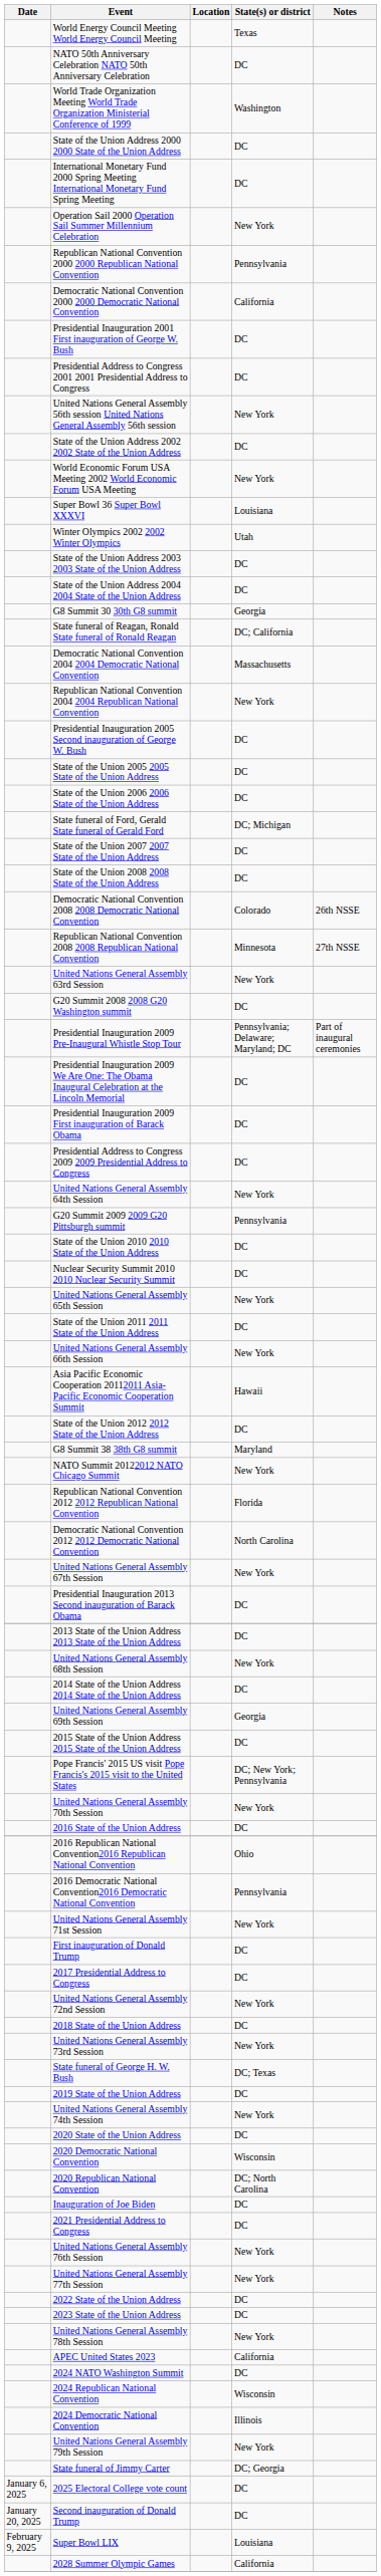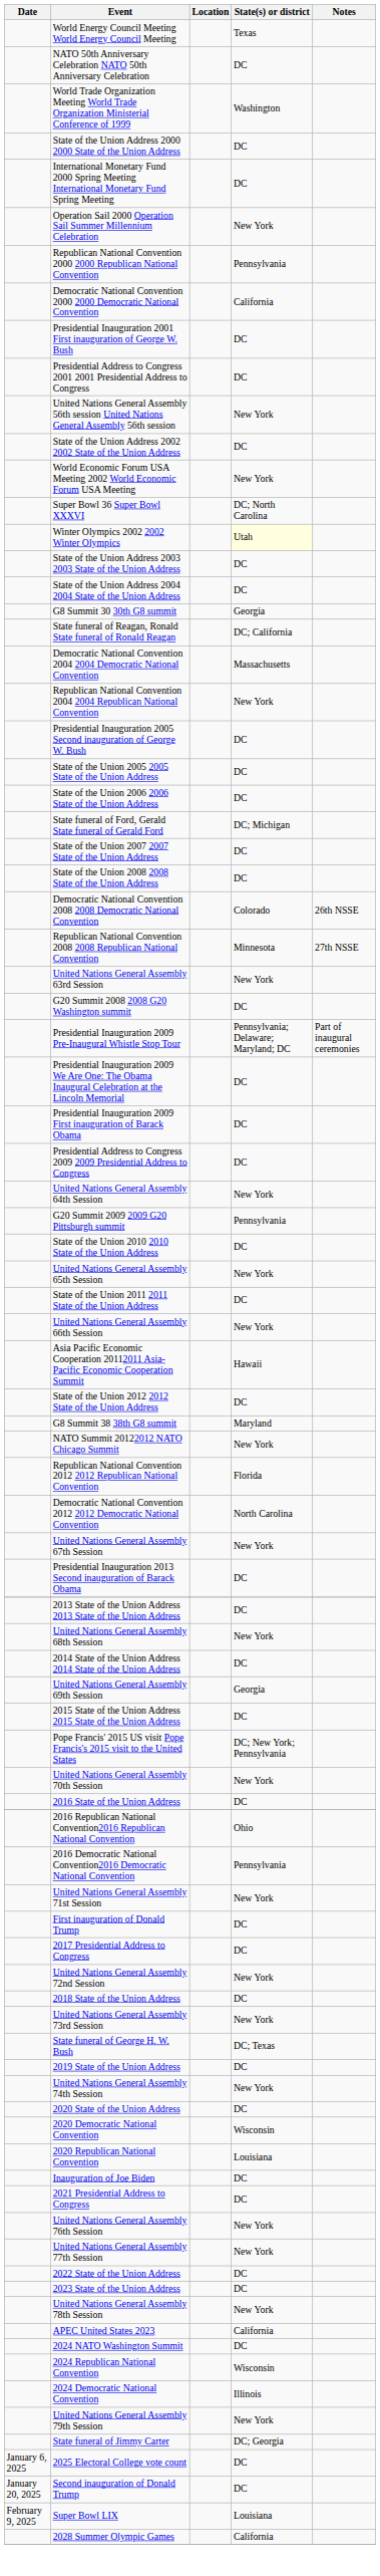 <table class="wikitable sortable">
 <tr>
 <th>Date</th>
 <th>Event</th>
 <th>Location</th>
 <th>State(s) or district</th>
 <th>Notes</th>
 </tr>
 <tr>
 <td></td>
 <td><span>World Energy Council Meeting</span> <a href='#'>World Energy Council</a> Meeting</td>
 <td></td>
 <td>Texas</td>
 <td></td>
 </tr>
 <tr>
 <td></td>
 <td><span>NATO 50th Anniversary Celebration</span> <a href='#'>NATO</a> 50th Anniversary Celebration</td>
 <td></td>
 <td>DC</td>
 <td></td>
 </tr>
 <tr>
 <td></td>
 <td><span>World Trade Organization Meeting</span> <a href='#'>World Trade Organization Ministerial Conference of 1999</a></td>
 <td></td>
 <td>Washington</td>
 <td></td>
 </tr>
 <tr>
 <td></td>
 <td><span>State of the Union Address 2000</span> <a href='#'>2000 State of the Union Address</a></td>
 <td></td>
 <td>DC</td>
 <td></td>
 </tr>
 <tr>
 <td></td>
 <td><span>International Monetary Fund 2000 Spring Meeting</span> <a href='#'>International Monetary Fund</a> Spring Meeting</td>
 <td></td>
 <td>DC</td>
 <td></td>
 </tr>
 <tr>
 <td></td>
 <td><span>Operation Sail 2000</span> <a href='#'>Operation Sail Summer Millennium Celebration</a></td>
 <td></td>
 <td>New York</td>
 <td></td>
 </tr>
 <tr>
 <td></td>
 <td><span>Republican National Convention 2000</span> <a href='#'>2000 Republican National Convention</a></td>
 <td></td>
 <td>Pennsylvania</td>
 <td></td>
 </tr>
 <tr>
 <td></td>
 <td><span>Democratic National Convention 2000</span> <a href='#'>2000 Democratic National Convention</a></td>
 <td></td>
 <td>California</td>
 <td></td>
 </tr>
 <tr>
 <td></td>
 <td><span>Presidential Inauguration 2001</span> <a href='#'>First inauguration of George W. Bush</a></td>
 <td></td>
 <td>DC</td>
 <td></td>
 </tr>
 <tr>
 <td></td>
 <td><span>Presidential Address to Congress 2001</span> 2001 Presidential Address to Congress</td>
 <td></td>
 <td>DC</td>
 <td></td>
 </tr>
 <tr>
 <td></td>
 <td><span>United Nations General Assembly 56th session</span> <a href='#'>United Nations General Assembly</a> 56th session</td>
 <td></td>
 <td>New York</td>
 <td></td>
 </tr>
 <tr>
 <td></td>
 <td><span>State of the Union Address 2002</span> <a href='#'>2002 State of the Union Address</a></td>
 <td></td>
 <td>DC</td>
 <td></td>
 </tr>
 <tr>
 <td></td>
 <td><span>World Economic Forum USA Meeting 2002</span> <a href='#'>World Economic Forum</a> USA Meeting</td>
 <td></td>
 <td>New York</td>
 <td></td>
 </tr>
 <tr>
 <td></td>
 <td><span>Super Bowl 36</span> <a href='#'>Super Bowl XXXVI</a></td>
 <td></td>
-<td>Louisiana</td>
+<td>DC; North Carolina</td>
 <td></td>
 </tr>
 <tr>
 <td></td>
 <td><span>Winter Olympics 2002</span> <a href='#'>2002 Winter Olympics</a></td>
 <td></td>
-<td>Utah</td>
+<td style="background: lightyellow;">Utah</td>
 <td></td>
 </tr>
 <tr>
 <td></td>
 <td><span>State of the Union Address 2003</span> <a href='#'>2003 State of the Union Address</a></td>
 <td></td>
 <td>DC</td>
 <td></td>
 </tr>
 <tr>
 <td></td>
 <td><span>State of the Union Address 2004</span> <a href='#'>2004 State of the Union Address</a></td>
 <td></td>
 <td>DC</td>
 <td></td>
 </tr>
 <tr>
 <td></td>
 <td><span>G8 Summit 30</span> <a href='#'>30th G8 summit</a></td>
 <td></td>
 <td>Georgia</td>
 <td></td>
 </tr>
 <tr>
 <td></td>
 <td><span>State funeral of Reagan, Ronald</span> <a href='#'>State funeral of Ronald Reagan</a></td>
 <td></td>
 <td>DC; California</td>
 <td></td>
 </tr>
 <tr>
 <td></td>
 <td><span>Democratic National Convention 2004</span> <a href='#'>2004 Democratic National Convention</a></td>
 <td></td>
 <td>Massachusetts</td>
 <td></td>
 </tr>
 <tr>
 <td></td>
 <td><span>Republican National Convention 2004</span> <a href='#'>2004 Republican National Convention</a></td>
 <td></td>
 <td>New York</td>
 <td></td>
 </tr>
 <tr>
 <td></td>
 <td><span>Presidential Inauguration 2005</span> <a href='#'>Second inauguration of George W. Bush</a></td>
 <td></td>
 <td>DC</td>
 <td></td>
 </tr>
 <tr>
 <td></td>
 <td><span>State of the Union 2005</span> <a href='#'>2005 State of the Union Address</a></td>
 <td></td>
 <td>DC</td>
 <td></td>
 </tr>
 <tr>
 <td></td>
 <td><span>State of the Union 2006</span> <a href='#'>2006 State of the Union Address</a></td>
 <td></td>
 <td>DC</td>
 <td></td>
 </tr>
 <tr>
 <td></td>
 <td><span>State funeral of Ford, Gerald</span> <a href='#'>State funeral of Gerald Ford</a></td>
 <td></td>
 <td>DC; Michigan</td>
 <td></td>
 </tr>
 <tr>
 <td></td>
 <td><span>State of the Union 2007</span> <a href='#'>2007 State of the Union Address</a></td>
 <td></td>
 <td>DC</td>
 <td></td>
 </tr>
 <tr>
 <td></td>
 <td><span>State of the Union 2008</span> <a href='#'>2008 State of the Union Address</a></td>
 <td></td>
 <td>DC</td>
 <td></td>
 </tr>
 <tr>
 <td></td>
 <td><span>Democratic National Convention 2008</span> <a href='#'>2008 Democratic National Convention</a></td>
 <td></td>
 <td>Colorado</td>
 <td>26th NSSE</td>
 </tr>
 <tr>
 <td></td>
 <td><span>Republican National Convention 2008</span> <a href='#'>2008 Republican National Convention</a></td>
 <td></td>
 <td>Minnesota</td>
 <td>27th NSSE</td>
 </tr>
 <tr>
 <td></td>
 <td><a href='#'>United Nations General Assembly</a> 63rd Session</td>
 <td></td>
 <td>New York</td>
 <td></td>
 </tr>
 <tr>
 <td></td>
 <td><span>G20 Summit 2008</span> <a href='#'>2008 G20 Washington summit</a></td>
 <td></td>
 <td>DC</td>
 <td></td>
 </tr>
 <tr>
 <td></td>
 <td><span>Presidential Inauguration 2009</span> <a href='#'>Pre-Inaugural Whistle Stop Tour</a></td>
 <td></td>
 <td>Pennsylvania; Delaware; Maryland; DC</td>
 <td>Part of inaugural ceremonies</td>
 </tr>
 <tr>
 <td></td>
 <td><span>Presidential Inauguration 2009</span> <a href='#'>We Are One: The Obama Inaugural Celebration at the Lincoln Memorial</a></td>
 <td></td>
 <td>DC</td>
 <td></td>
 </tr>
 <tr>
 <td></td>
 <td><span>Presidential Inauguration 2009</span> <a href='#'>First inauguration of Barack Obama</a></td>
 <td></td>
 <td>DC</td>
 <td></td>
 </tr>
 <tr>
 <td></td>
 <td><span>Presidential Address to Congress 2009</span> <a href='#'>2009 Presidential Address to Congress</a></td>
 <td></td>
 <td>DC</td>
 <td></td>
 </tr>
 <tr>
 <td></td>
 <td><a href='#'>United Nations General Assembly</a> 64th Session</td>
 <td></td>
 <td>New York</td>
 <td></td>
 </tr>
 <tr>
 <td></td>
 <td><span>G20 Summit 2009</span> <a href='#'>2009 G20 Pittsburgh summit</a></td>
 <td></td>
 <td>Pennsylvania</td>
 <td></td>
 </tr>
 <tr>
 <td></td>
 <td><span>State of the Union 2010</span> <a href='#'>2010 State of the Union Address</a></td>
-<td></td>
-<td>DC</td>
-<td></td>
-</tr>
-<tr>
-<td></td>
-<td><span>Nuclear Security Summit 2010</span> <a href='#'>2010 Nuclear Security Summit</a></td>
 <td></td>
 <td>DC</td>
 <td></td>
 </tr>
 <tr>
 <td></td>
 <td><a href='#'>United Nations General Assembly</a> 65th Session</td>
 <td></td>
 <td>New York</td>
 <td></td>
 </tr>
 <tr>
 <td></td>
 <td><span>State of the Union 2011</span> <a href='#'>2011 State of the Union Address</a></td>
 <td></td>
 <td>DC</td>
 <td></td>
 </tr>
 <tr>
 <td></td>
 <td><a href='#'>United Nations General Assembly</a> 66th Session</td>
 <td></td>
 <td>New York</td>
 <td></td>
 </tr>
 <tr>
 <td></td>
 <td><span>Asia Pacific Economic Cooperation 2011</span><a href='#'>2011 Asia-Pacific Economic Cooperation Summit</a></td>
 <td></td>
 <td>Hawaii</td>
 <td></td>
 </tr>
 <tr>
 <td></td>
 <td><span>State of the Union 2012</span> <a href='#'>2012 State of the Union Address</a></td>
 <td></td>
 <td>DC</td>
 <td></td>
 </tr>
 <tr>
 <td></td>
 <td><span>G8 Summit 38</span> <a href='#'>38th G8 summit</a></td>
 <td></td>
 <td>Maryland</td>
 <td></td>
 </tr>
 <tr>
 <td></td>
 <td><span>NATO Summit 2012</span><a href='#'>2012 NATO Chicago Summit</a></td>
 <td></td>
 <td>New York</td>
 <td></td>
 </tr>
 <tr>
 <td></td>
 <td><span>Republican National Convention 2012</span> <a href='#'>2012 Republican National Convention</a></td>
 <td></td>
 <td>Florida</td>
 <td></td>
 </tr>
 <tr>
 <td></td>
 <td><span>Democratic National Convention 2012</span> <a href='#'>2012 Democratic National Convention</a></td>
 <td></td>
 <td>North Carolina</td>
 <td></td>
 </tr>
 <tr>
 <td></td>
 <td><a href='#'>United Nations General Assembly</a> 67th Session</td>
 <td></td>
 <td>New York</td>
 <td></td>
 </tr>
 <tr>
 <td></td>
 <td><span>Presidential Inauguration 2013</span> <a href='#'>Second inauguration of Barack Obama</a></td>
 <td></td>
 <td>DC</td>
 <td></td>
 </tr>
 <tr>
 </tr>
 <tr>
 <td></td>
 <td><span>2013 State of the Union Address</span> <a href='#'>2013 State of the Union Address</a></td>
 <td></td>
 <td>DC</td>
 <td></td>
 </tr>
 <tr>
 <td></td>
 <td><a href='#'>United Nations General Assembly</a> 68th Session</td>
 <td></td>
 <td>New York</td>
 <td></td>
 </tr>
 <tr>
 <td></td>
 <td><span>2014 State of the Union Address</span> <a href='#'>2014 State of the Union Address</a></td>
 <td></td>
 <td>DC</td>
 <td></td>
 </tr>
 <tr>
 <td></td>
 <td><a href='#'>United Nations General Assembly</a> 69th Session</td>
 <td></td>
 <td>Georgia</td>
 <td></td>
 </tr>
 <tr>
 <td></td>
 <td><span>2015 State of the Union Address</span> <a href='#'>2015 State of the Union Address</a></td>
 <td></td>
 <td>DC</td>
 <td></td>
 </tr>
 <tr>
 <td></td>
 <td><span>Pope Francis' 2015 US visit</span> <a href='#'>Pope Francis's 2015 visit to the United States</a></td>
 <td></td>
 <td>DC; New York; Pennsylvania</td>
 <td></td>
 </tr>
 <tr>
 <td></td>
 <td><a href='#'>United Nations General Assembly</a> 70th Session</td>
 <td></td>
 <td>New York</td>
 <td></td>
 </tr>
 <tr>
 <td></td>
 <td><a href='#'>2016 State of the Union Address</a></td>
 <td></td>
 <td>DC</td>
 <td></td>
 </tr>
 <tr>
 </tr>
 <tr>
 <td></td>
 <td><span>2016 Republican National Convention</span><a href='#'>2016 Republican National Convention</a></td>
 <td></td>
 <td>Ohio</td>
 <td></td>
 </tr>
 <tr>
 <td></td>
 <td><span>2016 Democratic National Convention</span><a href='#'>2016 Democratic National Convention</a></td>
 <td></td>
 <td>Pennsylvania</td>
 <td></td>
 </tr>
 <tr>
 <td></td>
 <td><a href='#'>United Nations General Assembly</a> 71st Session</td>
 <td></td>
 <td>New York</td>
 <td></td>
 </tr>
 <tr>
 <td></td>
 <td><a href='#'>First inauguration of Donald Trump</a></td>
 <td></td>
 <td>DC</td>
 <td></td>
 </tr>
 <tr>
 <td></td>
 <td><a href='#'>2017 Presidential Address to Congress</a></td>
 <td></td>
 <td>DC</td>
 <td></td>
 </tr>
 <tr>
 <td></td>
 <td><a href='#'>United Nations General Assembly</a> 72nd Session</td>
 <td></td>
 <td>New York</td>
 <td></td>
 </tr>
 <tr>
 <td></td>
 <td><a href='#'>2018 State of the Union Address</a></td>
 <td></td>
 <td>DC</td>
 <td></td>
 </tr>
 <tr>
 <td></td>
 <td><a href='#'>United Nations General Assembly</a> 73rd Session</td>
 <td></td>
 <td>New York</td>
 <td></td>
 </tr>
 <tr>
 <td></td>
 <td><a href='#'>State funeral of George H. W. Bush</a></td>
 <td></td>
 <td>DC; Texas</td>
 <td></td>
 </tr>
 <tr>
 <td></td>
 <td><a href='#'>2019 State of the Union Address</a></td>
 <td></td>
 <td>DC</td>
 <td></td>
 </tr>
 <tr>
 <td></td>
 <td><a href='#'>United Nations General Assembly</a> 74th Session</td>
 <td></td>
 <td>New York</td>
 <td></td>
 </tr>
 <tr>
 <td></td>
 <td><a href='#'>2020 State of the Union Address</a></td>
 <td></td>
 <td>DC</td>
 <td></td>
 </tr>
 <tr>
 <td></td>
 <td><a href='#'>2020 Democratic National Convention</a></td>
 <td></td>
 <td>Wisconsin</td>
 <td></td>
 </tr>
 <tr>
 <td></td>
 <td><a href='#'>2020 Republican National Convention</a></td>
 <td></td>
-<td>DC; North Carolina</td>
+<td>Louisiana</td>
 <td></td>
 </tr>
 <tr>
 <td></td>
 <td><a href='#'>Inauguration of Joe Biden</a></td>
 <td></td>
 <td>DC</td>
 <td></td>
 </tr>
 <tr>
 <td></td>
 <td><a href='#'>2021 Presidential Address to Congress</a></td>
 <td></td>
 <td>DC</td>
 </tr>
 <tr>
 <td></td>
 <td><a href='#'>United Nations General Assembly</a> 76th Session</td>
 <td></td>
 <td>New York</td>
 <td></td>
 </tr>
 <tr>
 <td></td>
 <td><a href='#'>United Nations General Assembly</a> 77th Session</td>
 <td></td>
 <td>New York</td>
 <td></td>
 </tr>
 <tr>
 <td></td>
 <td><a href='#'>2022 State of the Union Address</a></td>
 <td></td>
 <td>DC</td>
 <td></td>
 </tr>
 <tr>
 <td></td>
 <td><a href='#'>2023 State of the Union Address</a></td>
 <td></td>
 <td>DC</td>
 <td></td>
 </tr>
 <tr>
 <td></td>
 <td><a href='#'>United Nations General Assembly</a> 78th Session</td>
 <td></td>
 <td>New York</td>
 <td></td>
 </tr>
 <tr>
 <td></td>
 <td><a href='#'>APEC United States 2023</a></td>
 <td></td>
 <td>California</td>
 <td></td>
 </tr>
 <tr>
 <td></td>
 <td><a href='#'>2024 NATO Washington Summit</a></td>
 <td></td>
 <td>DC</td>
 <td></td>
 </tr>
 <tr>
 <td></td>
 <td><a href='#'>2024 Republican National Convention</a></td>
 <td></td>
 <td>Wisconsin</td>
 <td></td>
 </tr>
 <tr>
 <td></td>
 <td><a href='#'>2024 Democratic National Convention</a></td>
 <td></td>
 <td>Illinois</td>
 <td></td>
 </tr>
 <tr>
 <td></td>
 <td><a href='#'>United Nations General Assembly</a> 79th Session</td>
 <td></td>
 <td>New York</td>
 <td></td>
 </tr>
 <tr>
 <td></td>
 <td><a href='#'>State funeral of Jimmy Carter</a></td>
 <td></td>
 <td>DC; Georgia</td>
 </tr>
 <tr>
 <td>January 6, 2025</td>
 <td><a href='#'>2025 Electoral College vote count</a></td>
 <td></td>
 <td>DC</td>
 <td></td>
 </tr>
 <tr>
 <td>January 20, 2025</td>
 <td><a href='#'>Second inauguration of Donald Trump</a></td>
 <td></td>
 <td>DC</td>
 <td></td>
 </tr>
 <tr>
 <td>February 9, 2025</td>
 <td><a href='#'>Super Bowl LIX</a></td>
 <td></td>
 <td>Louisiana</td>
 <td></td>
 </tr>
 <tr>
 <td></td>
 <td><a href='#'>2028 Summer Olympic Games</a></td>
 <td></td>
 <td>California</td>
 <td></td>
 </tr>
 <tr>
 </tr>
 </table>
